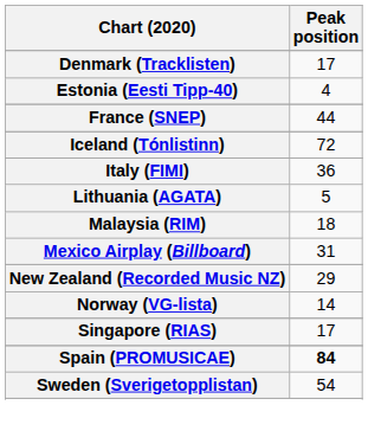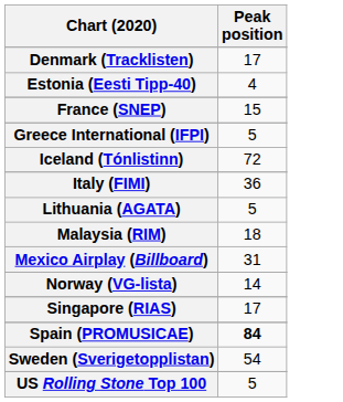 <table class="wikitable sortable plainrowheaders" style="text-align:center">
 <tr>
 <th scope="col">Chart (2020)</th>
 <th scope="col">Peak<br>position</th>
 </tr>
 <tr>
 </tr>
 <tr>
 </tr>
 <tr>
 </tr>
 <tr>
 </tr>
 <tr>
 </tr>
 <tr>
 </tr>
 <tr>
 <th scope="row">Denmark (<a href='#'>Tracklisten</a>)</th>
 <td>17</td>
 </tr>
 <tr>
 <th scope="row">Estonia (<a href='#'>Eesti Tipp-40</a>)</th>
 <td>4</td>
 </tr>
 <tr>
 </tr>
 <tr>
 <th scope="row">France (<a href='#'>SNEP</a>)</th>
-<td>44</td>
+<td>15</td>
 </tr>
 <tr>
+</tr>
+<tr>
+<th scope="row">Greece International (<a href='#'>IFPI</a>)</th>
+<td>5</td>
 </tr>
 <tr>
 <th scope="row">Iceland (<a href='#'>Tónlistinn</a>)</th>
 <td>72</td>
 </tr>
 <tr>
 </tr>
 <tr>
 <th scope="row">Italy (<a href='#'>FIMI</a>)</th>
 <td>36</td>
 </tr>
 <tr>
 <th scope="row">Lithuania (<a href='#'>AGATA</a>)</th>
 <td>5</td>
 </tr>
 <tr>
 <th scope="row">Malaysia (<a href='#'>RIM</a>)</th>
 <td>18</td>
 </tr>
 <tr>
 <th scope="row"><a href='#'>Mexico Airplay</a> (<em><a href='#'>Billboard</a></em>)</th>
 <td>31</td>
 </tr>
 <tr>
-</tr>
-<tr>
-<th scope="row">New Zealand (<a href='#'>Recorded Music NZ</a>)</th>
-<td>29</td>
 </tr>
 <tr>
 <th scope="row">Norway (<a href='#'>VG-lista</a>)</th>
 <td>14</td>
 </tr>
 <tr>
 </tr>
 <tr>
 </tr>
 <tr>
 <th scope="row">Singapore (<a href='#'>RIAS</a>)</th>
 <td>17</td>
 </tr>
 <tr>
 </tr>
 <tr>
 <th scope="row">Spain (<a href='#'>PROMUSICAE</a>)</th>
 <td><strong>84</strong></td>
 </tr>
 <tr>
 <th scope="row">Sweden (<a href='#'>Sverigetopplistan</a>)</th>
 <td>54</td>
 </tr>
 <tr>
 </tr>
 <tr>
 </tr>
 <tr>
 </tr>
 <tr>
 </tr>
 <tr>
 </tr>
 <tr>
 </tr>
+<tr>
+<th scope="row">US <a href='#'><em>Rolling Stone</em> Top 100</a></th>
+<td>5</td>
+</tr>
 </table>
